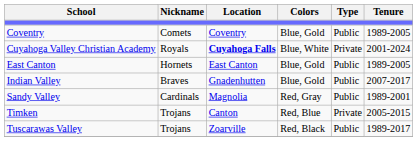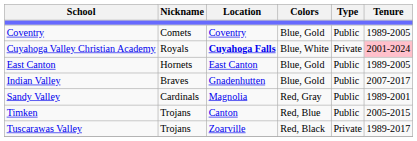 <table class="wikitable sortable">
 <tr>
 <th>School</th>
 <th>Nickname</th>
 <th>Location</th>
 <th>Colors</th>
 <th>Type</th>
 <th>Tenure</th>
 </tr>
 <tr>
 <th colspan="7" style="background:#676AFE;"></th>
 </tr>
 <tr>
 <td><a href='#'>Coventry</a></td>
 <td>Comets</td>
 <td><a href='#'>Coventry</a></td>
 <td>Blue, Gold<br>  </td>
 <td>Public</td>
 <td>1989-2005</td>
 </tr>
 <tr>
 <td><a href='#'>Cuyahoga Valley Christian Academy</a></td>
 <td>Royals</td>
 <td><strong><a href='#'>Cuyahoga Falls</a></strong></td>
 <td>Blue, White<br>  </td>
 <td>Private</td>
-<td>2001-2024</td>
+<td style="background: pink;">2001-2024</td>
 </tr>
 <tr>
 <td><a href='#'>East Canton</a></td>
 <td>Hornets</td>
 <td><a href='#'>East Canton</a></td>
 <td>Blue, Gold<br>  </td>
 <td>Public</td>
 <td>1989-2005</td>
 </tr>
 <tr>
 <td><a href='#'>Indian Valley</a></td>
 <td>Braves</td>
 <td><a href='#'>Gnadenhutten</a></td>
 <td>Blue, Gold<br> </td>
 <td>Public</td>
 <td>2007-2017</td>
 </tr>
 <tr>
 <td><a href='#'>Sandy Valley</a></td>
 <td>Cardinals</td>
 <td><a href='#'>Magnolia</a></td>
 <td>Red, Gray<br> </td>
 <td>Public</td>
 <td>1989-2001</td>
 </tr>
 <tr>
 <td><a href='#'>Timken</a></td>
 <td>Trojans</td>
 <td><a href='#'>Canton</a></td>
 <td>Red, Blue <br> </td>
-<td>Private</td>
+<td>Public</td>
 <td>2005-2015</td>
 </tr>
 <tr>
 <td><a href='#'>Tuscarawas Valley</a></td>
 <td>Trojans</td>
 <td><a href='#'>Zoarville</a></td>
 <td>Red, Black<br> </td>
-<td>Public</td>
+<td>Private</td>
 <td>1989-2017</td>
 </tr>
 <tr>
 </tr>
 </table>
